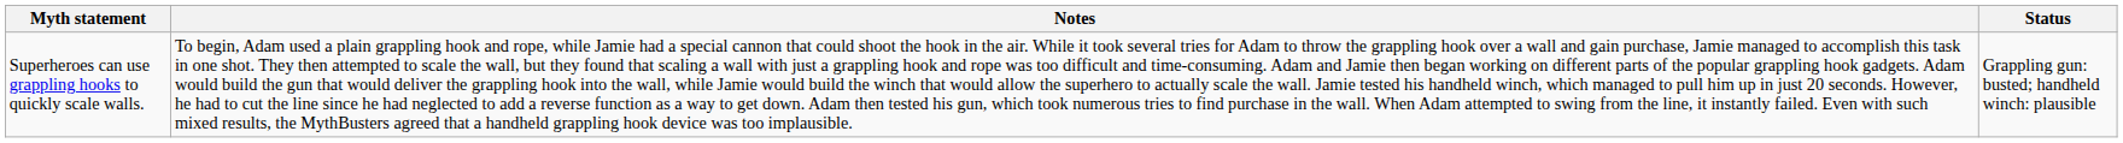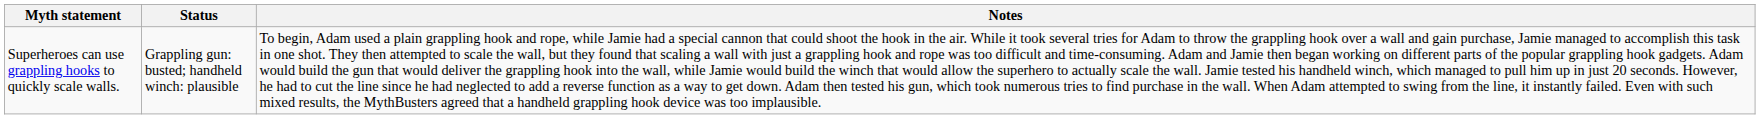 <table class="wikitable plainrowheaders">
 <tr>
 <th>Myth statement</th>
+<th>Status</th>
 <th>Notes</th>
-<th>Status</th>
 </tr>
 <tr>
 <td>Superheroes can use <a href='#'>grappling hooks</a> to quickly scale walls.</td>
+<td>Grappling gun: <span>busted</span>; handheld winch: <span>plausible</span></td>
 <td>To begin, Adam used a plain grappling hook and rope, while Jamie had a special cannon that could shoot the hook  in the air. While it took several tries for Adam to throw the grappling hook over a  wall and gain purchase, Jamie managed to accomplish this task in one shot. They then attempted to scale the wall, but they found that scaling a wall with just a grappling hook and rope was too difficult and time-consuming. Adam and Jamie then began working on different parts of the popular grappling hook gadgets. Adam would build the gun that would deliver the grappling hook into the wall, while Jamie would build the winch that would allow the superhero to actually scale the wall. Jamie tested his handheld winch, which managed to pull him up  in just 20 seconds. However, he had to cut the line since he had neglected to add a reverse function as a way to get down. Adam then tested his gun, which took numerous tries to find purchase in the wall. When Adam attempted to swing from the line, it instantly failed. Even with such mixed results, the MythBusters agreed that a handheld grappling hook device was too implausible.</td>
-<td>Grappling gun: <span>busted</span>; handheld winch: <span>plausible</span></td>
 </tr>
 </table>
